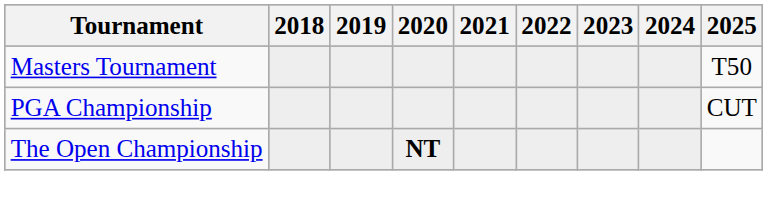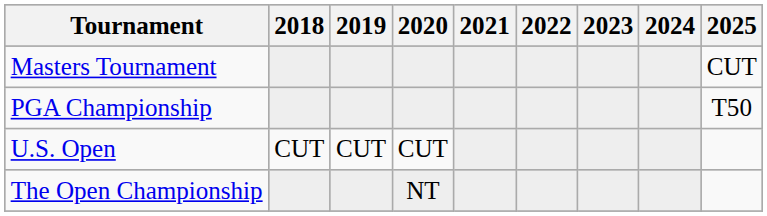 <table class="wikitable" style="font-size:95%;text-align:center;">
 <tr>
 <th>Tournament</th>
 <th>2018</th>
 <th>2019</th>
 <th>2020</th>
 <th>2021</th>
 <th>2022</th>
 <th>2023</th>
 <th>2024</th>
 <th>2025</th>
 </tr>
 <tr>
 <td align=left><a href='#'>Masters Tournament</a></td>
 <td style="background:#eeeeee;"></td>
 <td style="background:#eeeeee;"></td>
 <td style="background:#eeeeee;"></td>
 <td style="background:#eeeeee;"></td>
 <td style="background:#eeeeee;"></td>
 <td style="background:#eeeeee;"></td>
 <td style="background:#eeeeee;"></td>
-<td>T50</td>
+<td>CUT</td>
 </tr>
 <tr>
 <td align=left><a href='#'>PGA Championship</a></td>
 <td style="background:#eeeeee;"></td>
 <td style="background:#eeeeee;"></td>
 <td style="background:#eeeeee;"></td>
 <td style="background:#eeeeee;"></td>
 <td style="background:#eeeeee;"></td>
 <td style="background:#eeeeee;"></td>
 <td style="background:#eeeeee;"></td>
+<td>T50</td>
+</tr>
+<tr>
+<td align=left><a href='#'>U.S. Open</a></td>
 <td>CUT</td>
+<td>CUT</td>
+<td>CUT</td>
+<td style="background:#eeeeee;"></td>
+<td style="background:#eeeeee;"></td>
+<td style="background:#eeeeee;"></td>
+<td style="background:#eeeeee;"></td>
+<td></td>
 </tr>
 <tr>
 <td align=left><a href='#'>The Open Championship</a></td>
 <td style="background:#eeeeee;"></td>
 <td style="background:#eeeeee;"></td>
-<td style="background:#eeeeee;"><strong>NT</strong></td>
+<td style="background:#eeeeee;">NT</td>
 <td style="background:#eeeeee;"></td>
 <td style="background:#eeeeee;"></td>
 <td style="background:#eeeeee;"></td>
 <td style="background:#eeeeee;"></td>
 <td></td>
 </tr>
 </table>
